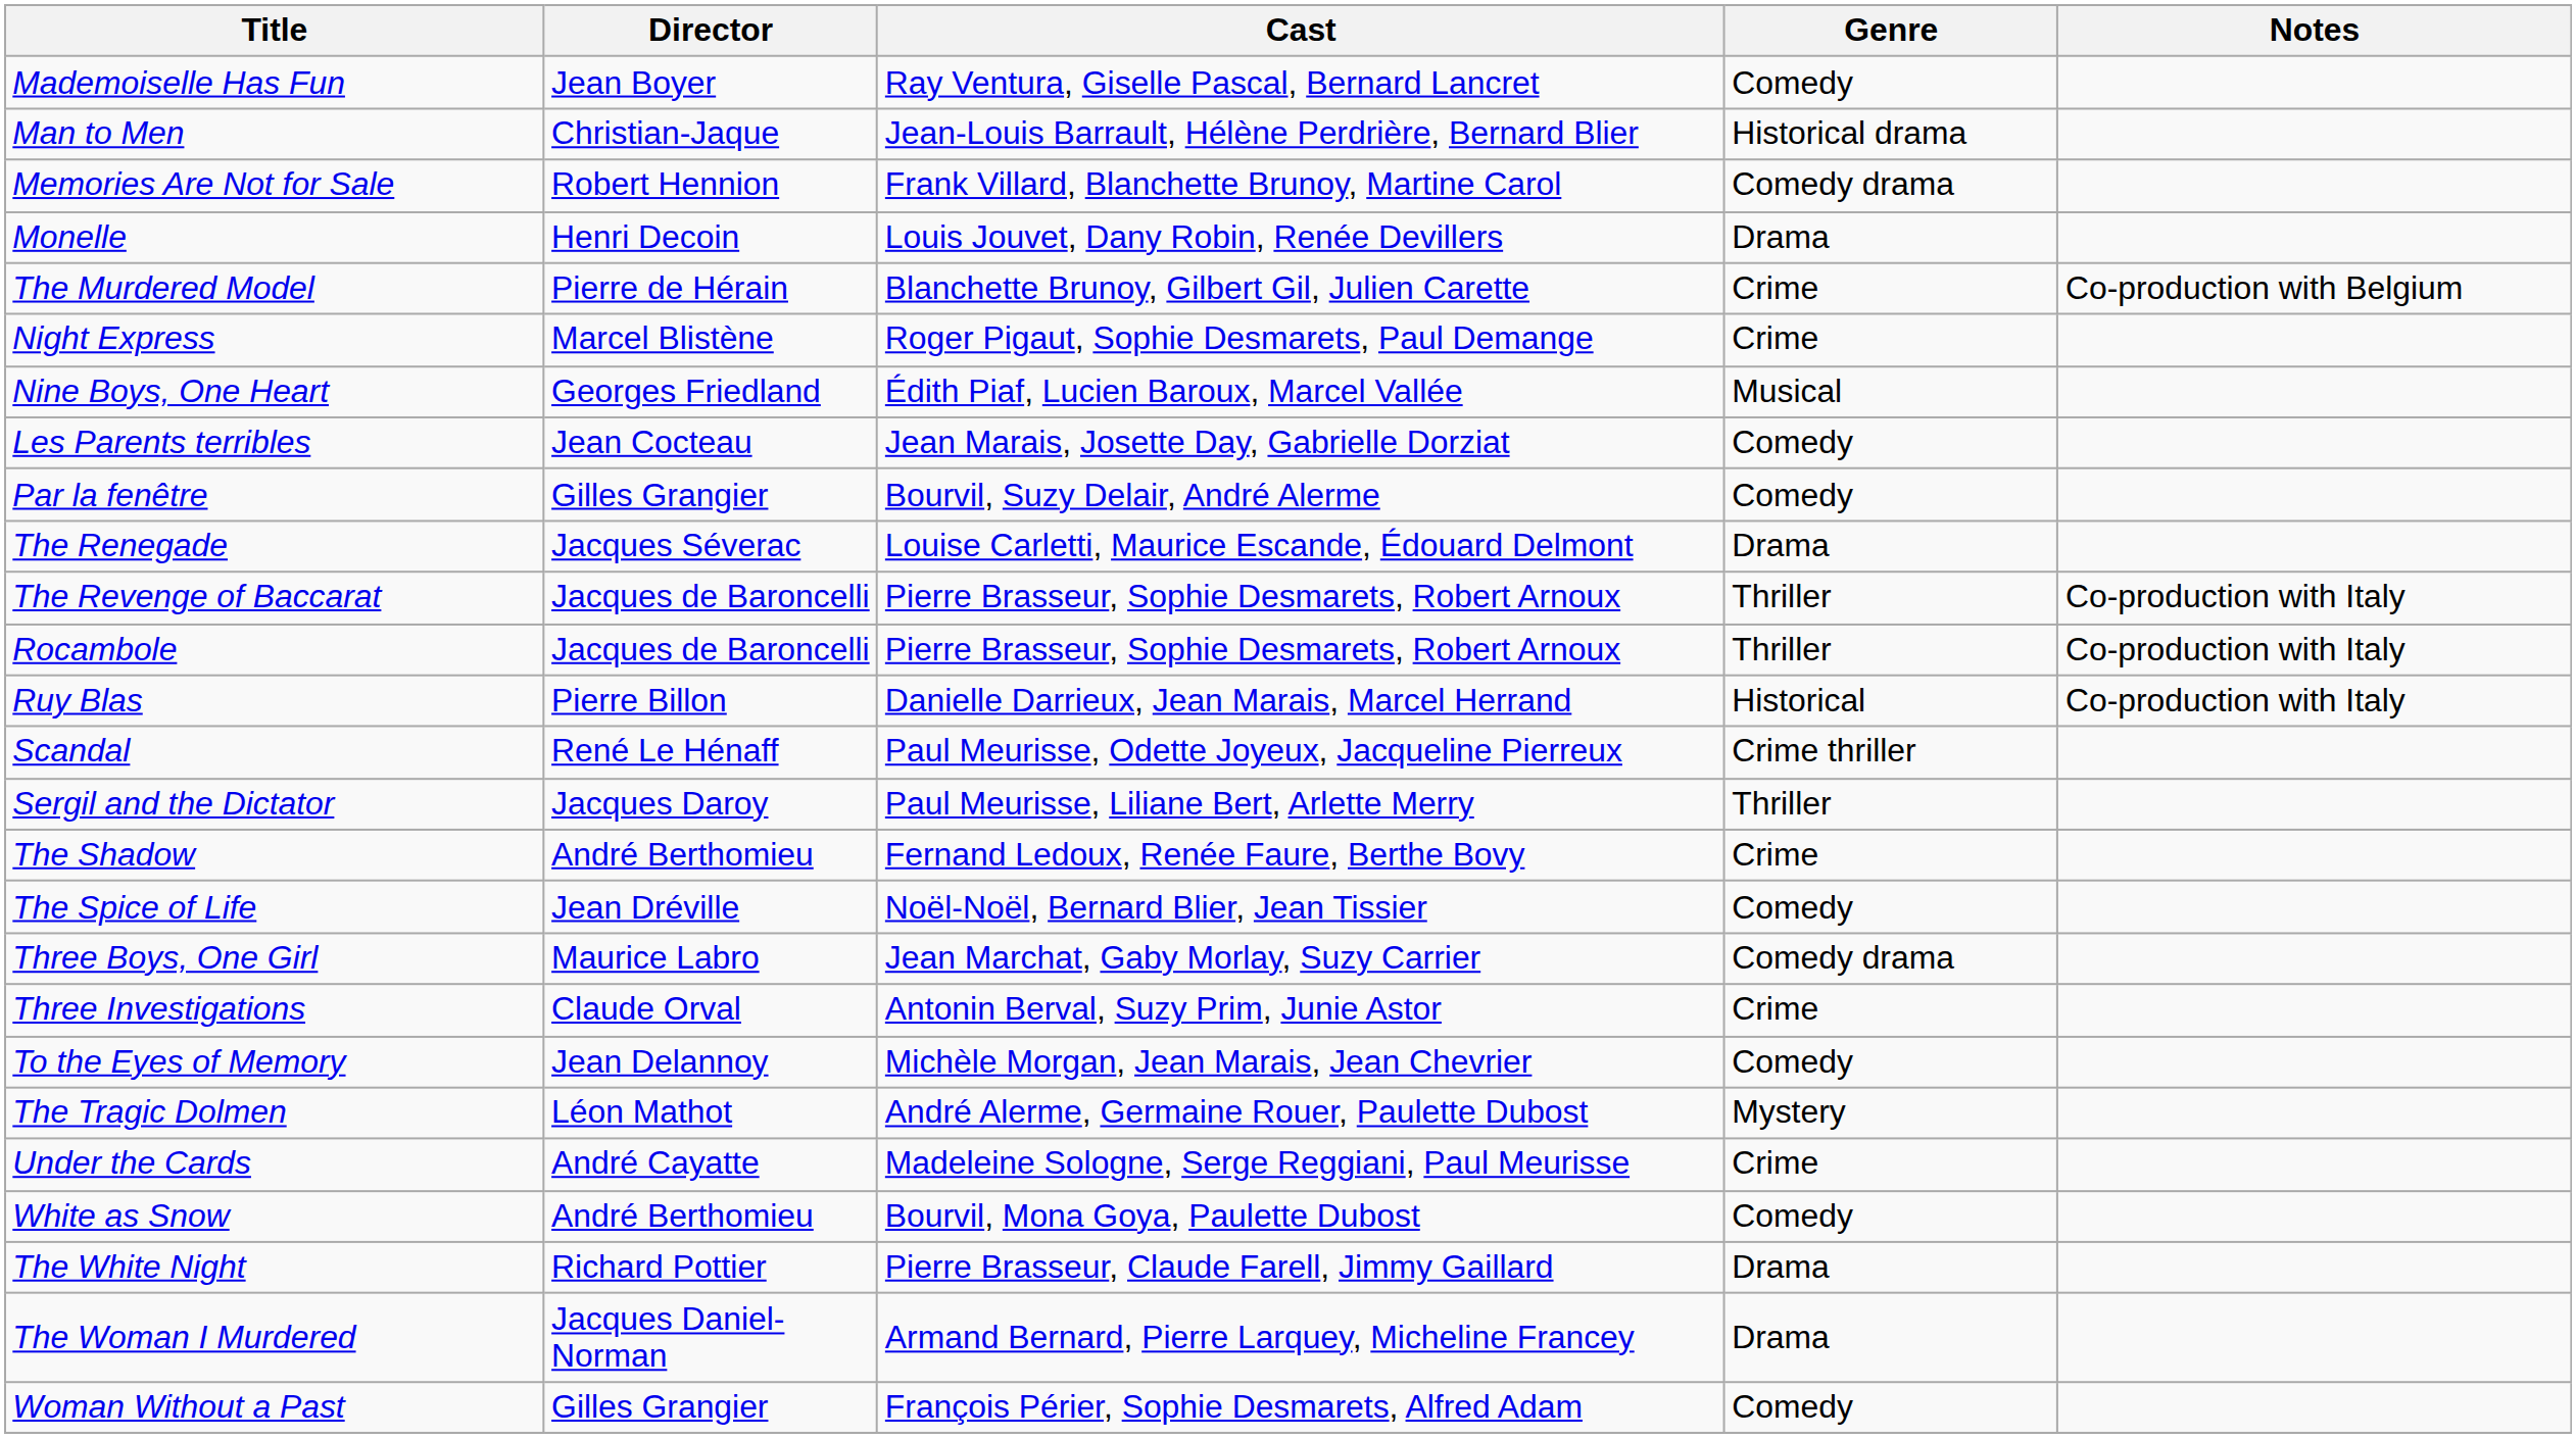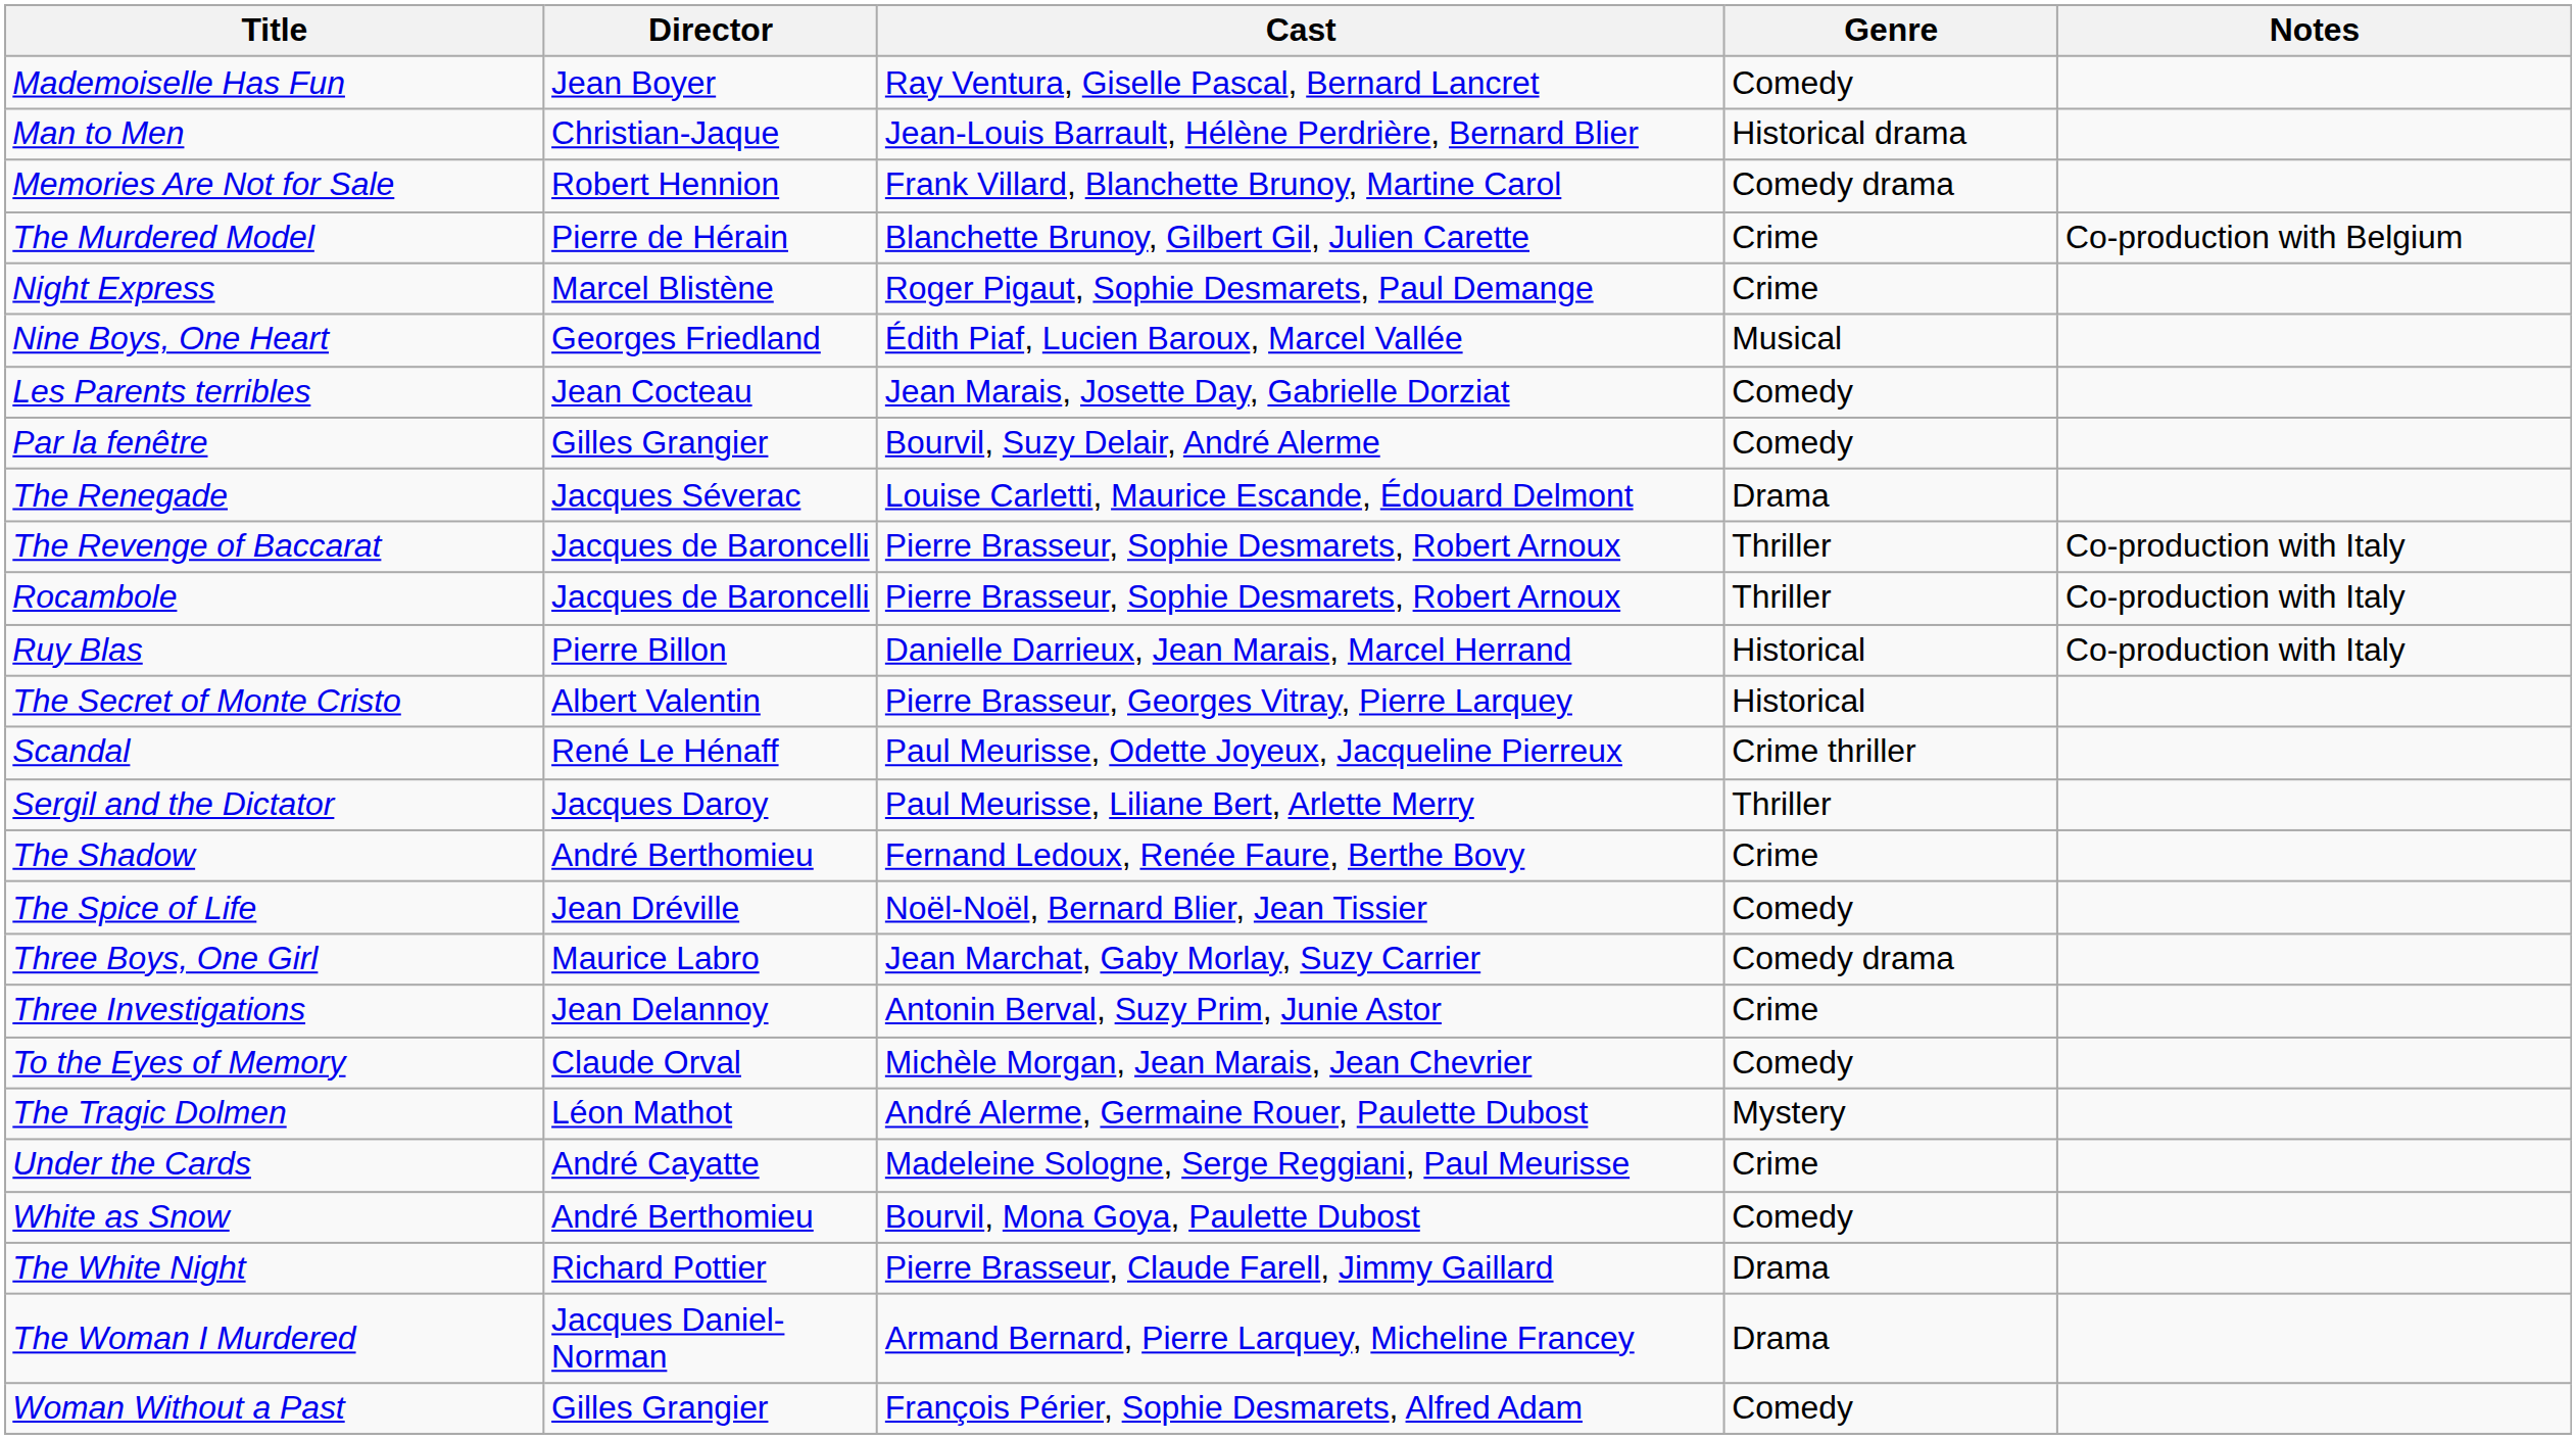 <table class="wikitable" style="width:100%;">
 <tr>
 <th style="width:21%;">Title</th>
 <th style="width:13%;">Director</th>
 <th style="width:33%;">Cast</th>
 <th style="width:13%;">Genre</th>
 <th style="width:20%;">Notes</th>
 </tr>
 <tr>
 <td><em><a href='#'>Mademoiselle Has Fun</a></em></td>
 <td><a href='#'>Jean Boyer</a></td>
 <td><a href='#'>Ray Ventura</a>, <a href='#'>Giselle Pascal</a>, <a href='#'>Bernard Lancret</a></td>
 <td>Comedy</td>
 <td></td>
 </tr>
 <tr>
 <td><em><a href='#'>Man to Men</a></em></td>
 <td><a href='#'>Christian-Jaque</a></td>
 <td><a href='#'>Jean-Louis Barrault</a>, <a href='#'>Hélène Perdrière</a>, <a href='#'>Bernard Blier</a></td>
 <td>Historical drama</td>
 <td></td>
 </tr>
 <tr>
 <td><em><a href='#'>Memories Are Not for Sale</a></em></td>
 <td><a href='#'>Robert Hennion</a></td>
 <td><a href='#'>Frank Villard</a>, <a href='#'>Blanchette Brunoy</a>, <a href='#'>Martine Carol</a></td>
 <td>Comedy drama</td>
-<td></td>
-</tr>
-<tr>
-<td><em><a href='#'>Monelle</a></em></td>
-<td><a href='#'>Henri Decoin</a></td>
-<td><a href='#'>Louis Jouvet</a>, <a href='#'>Dany Robin</a>, <a href='#'>Renée Devillers</a></td>
-<td>Drama</td>
 <td></td>
 </tr>
 <tr>
 <td><em><a href='#'>The Murdered Model</a></em></td>
 <td><a href='#'>Pierre de Hérain</a></td>
 <td><a href='#'>Blanchette Brunoy</a>, <a href='#'>Gilbert Gil</a>, <a href='#'>Julien Carette</a></td>
 <td>Crime</td>
 <td>Co-production with Belgium</td>
 </tr>
 <tr>
 <td><em><a href='#'>Night Express</a></em></td>
 <td><a href='#'>Marcel Blistène</a></td>
 <td><a href='#'>Roger Pigaut</a>, <a href='#'>Sophie Desmarets</a>, <a href='#'>Paul Demange</a></td>
 <td>Crime</td>
 <td></td>
 </tr>
 <tr>
 <td><em><a href='#'>Nine Boys, One Heart</a></em></td>
 <td><a href='#'>Georges Friedland </a></td>
 <td><a href='#'>Édith Piaf</a>, <a href='#'>Lucien Baroux</a>, <a href='#'>Marcel Vallée</a></td>
 <td>Musical</td>
 <td></td>
 </tr>
 <tr>
 <td><em><a href='#'>Les Parents terribles</a></em></td>
 <td><a href='#'>Jean Cocteau</a></td>
 <td><a href='#'>Jean Marais</a>, <a href='#'>Josette Day</a>, <a href='#'>Gabrielle Dorziat</a></td>
 <td>Comedy</td>
 <td></td>
 </tr>
 <tr>
 <td><em><a href='#'>Par la fenêtre</a></em></td>
 <td><a href='#'>Gilles Grangier</a></td>
 <td><a href='#'>Bourvil</a>, <a href='#'>Suzy Delair</a>, <a href='#'>André Alerme</a></td>
 <td>Comedy</td>
 <td></td>
 </tr>
 <tr>
 <td><em><a href='#'>The Renegade</a></em></td>
 <td><a href='#'>Jacques Séverac</a></td>
 <td><a href='#'>Louise Carletti</a>, <a href='#'>Maurice Escande</a>, <a href='#'>Édouard Delmont</a></td>
 <td>Drama</td>
 <td></td>
 </tr>
 <tr>
 <td><em><a href='#'>The Revenge of Baccarat</a></em></td>
 <td><a href='#'>Jacques de Baroncelli</a></td>
 <td><a href='#'>Pierre Brasseur</a>, <a href='#'>Sophie Desmarets</a>, <a href='#'>Robert Arnoux</a></td>
 <td>Thriller</td>
 <td>Co-production with Italy</td>
 </tr>
 <tr>
 <td><em><a href='#'>Rocambole</a></em></td>
 <td><a href='#'>Jacques de Baroncelli</a></td>
 <td><a href='#'>Pierre Brasseur</a>, <a href='#'>Sophie Desmarets</a>, <a href='#'>Robert Arnoux</a></td>
 <td>Thriller</td>
 <td>Co-production with Italy</td>
 </tr>
 <tr>
 <td><em><a href='#'>Ruy Blas</a></em></td>
 <td><a href='#'>Pierre Billon</a></td>
 <td><a href='#'>Danielle Darrieux</a>, <a href='#'>Jean Marais</a>, <a href='#'>Marcel Herrand</a></td>
 <td>Historical</td>
 <td>Co-production with Italy</td>
 </tr>
 <tr>
+<td><em><a href='#'>The Secret of Monte Cristo</a></em></td>
+<td><a href='#'>Albert Valentin</a></td>
+<td><a href='#'>Pierre Brasseur</a>, <a href='#'>Georges Vitray</a>, <a href='#'>Pierre Larquey</a></td>
+<td>Historical</td>
+<td></td>
+</tr>
+<tr>
 <td><em><a href='#'>Scandal</a></em></td>
 <td><a href='#'>René Le Hénaff</a></td>
 <td><a href='#'>Paul Meurisse</a>, <a href='#'>Odette Joyeux</a>, <a href='#'>Jacqueline Pierreux</a></td>
 <td>Crime thriller</td>
 <td></td>
 </tr>
 <tr>
 <td><em><a href='#'>Sergil and the Dictator</a></em></td>
 <td><a href='#'>Jacques Daroy </a></td>
 <td><a href='#'>Paul Meurisse</a>, <a href='#'>Liliane Bert</a>, <a href='#'>Arlette Merry</a></td>
 <td>Thriller</td>
 <td></td>
 </tr>
 <tr>
 <td><em><a href='#'>The Shadow</a></em></td>
 <td><a href='#'>André Berthomieu</a></td>
 <td><a href='#'>Fernand Ledoux</a>, <a href='#'>Renée Faure</a>, <a href='#'>Berthe Bovy</a></td>
 <td>Crime</td>
 <td></td>
 </tr>
 <tr>
 <td><em><a href='#'>The Spice of Life</a></em></td>
 <td><a href='#'>Jean Dréville</a></td>
 <td><a href='#'>Noël-Noël</a>, <a href='#'>Bernard Blier</a>, <a href='#'>Jean Tissier</a></td>
 <td>Comedy</td>
 <td></td>
 </tr>
 <tr>
 <td><em><a href='#'>Three Boys, One Girl</a></em></td>
 <td><a href='#'>Maurice Labro</a></td>
 <td><a href='#'>Jean Marchat</a>, <a href='#'>Gaby Morlay</a>, <a href='#'>Suzy Carrier</a></td>
 <td>Comedy drama</td>
 <td></td>
 </tr>
 <tr>
 <td><em><a href='#'>Three Investigations</a></em></td>
-<td><a href='#'>Claude Orval</a></td>
+<td><a href='#'>Jean Delannoy</a></td>
 <td><a href='#'>Antonin Berval</a>, <a href='#'>Suzy Prim</a>, <a href='#'>Junie Astor</a></td>
 <td>Crime</td>
 <td></td>
 </tr>
 <tr>
 <td><em><a href='#'>To the Eyes of Memory</a></em></td>
-<td><a href='#'>Jean Delannoy</a></td>
+<td><a href='#'>Claude Orval</a></td>
 <td><a href='#'>Michèle Morgan</a>, <a href='#'>Jean Marais</a>, <a href='#'>Jean Chevrier</a></td>
 <td>Comedy</td>
 <td></td>
 </tr>
 <tr>
 <td><em><a href='#'>The Tragic Dolmen</a></em></td>
 <td><a href='#'>Léon Mathot</a></td>
 <td><a href='#'>André Alerme</a>, <a href='#'>Germaine Rouer</a>, <a href='#'>Paulette Dubost</a></td>
 <td>Mystery</td>
 <td></td>
 </tr>
 <tr>
 <td><em><a href='#'>Under the Cards</a></em></td>
 <td><a href='#'>André Cayatte </a></td>
 <td><a href='#'>Madeleine Sologne</a>, <a href='#'>Serge Reggiani</a>, <a href='#'>Paul Meurisse</a></td>
 <td>Crime</td>
 <td></td>
 </tr>
 <tr>
 <td><em><a href='#'>White as Snow</a></em></td>
 <td><a href='#'>André Berthomieu</a></td>
 <td><a href='#'>Bourvil</a>, <a href='#'>Mona Goya</a>, <a href='#'>Paulette Dubost</a></td>
 <td>Comedy</td>
 <td></td>
 </tr>
 <tr>
 <td><em><a href='#'>The White Night</a></em></td>
 <td><a href='#'>Richard Pottier</a></td>
 <td><a href='#'>Pierre Brasseur</a>, <a href='#'>Claude Farell</a>, <a href='#'>Jimmy Gaillard</a></td>
 <td>Drama</td>
 <td></td>
 </tr>
 <tr>
 <td><em><a href='#'>The Woman I Murdered</a></em></td>
 <td><a href='#'>Jacques Daniel-Norman</a></td>
 <td><a href='#'>Armand Bernard</a>, <a href='#'>Pierre Larquey</a>, <a href='#'>Micheline Francey</a></td>
 <td>Drama</td>
 <td></td>
 </tr>
 <tr>
 <td><em><a href='#'>Woman Without a Past</a></em></td>
 <td><a href='#'>Gilles Grangier</a></td>
 <td><a href='#'>François Périer</a>, <a href='#'>Sophie Desmarets</a>, <a href='#'>Alfred Adam</a></td>
 <td>Comedy</td>
 <td></td>
 </tr>
 <tr>
 </tr>
 </table>
